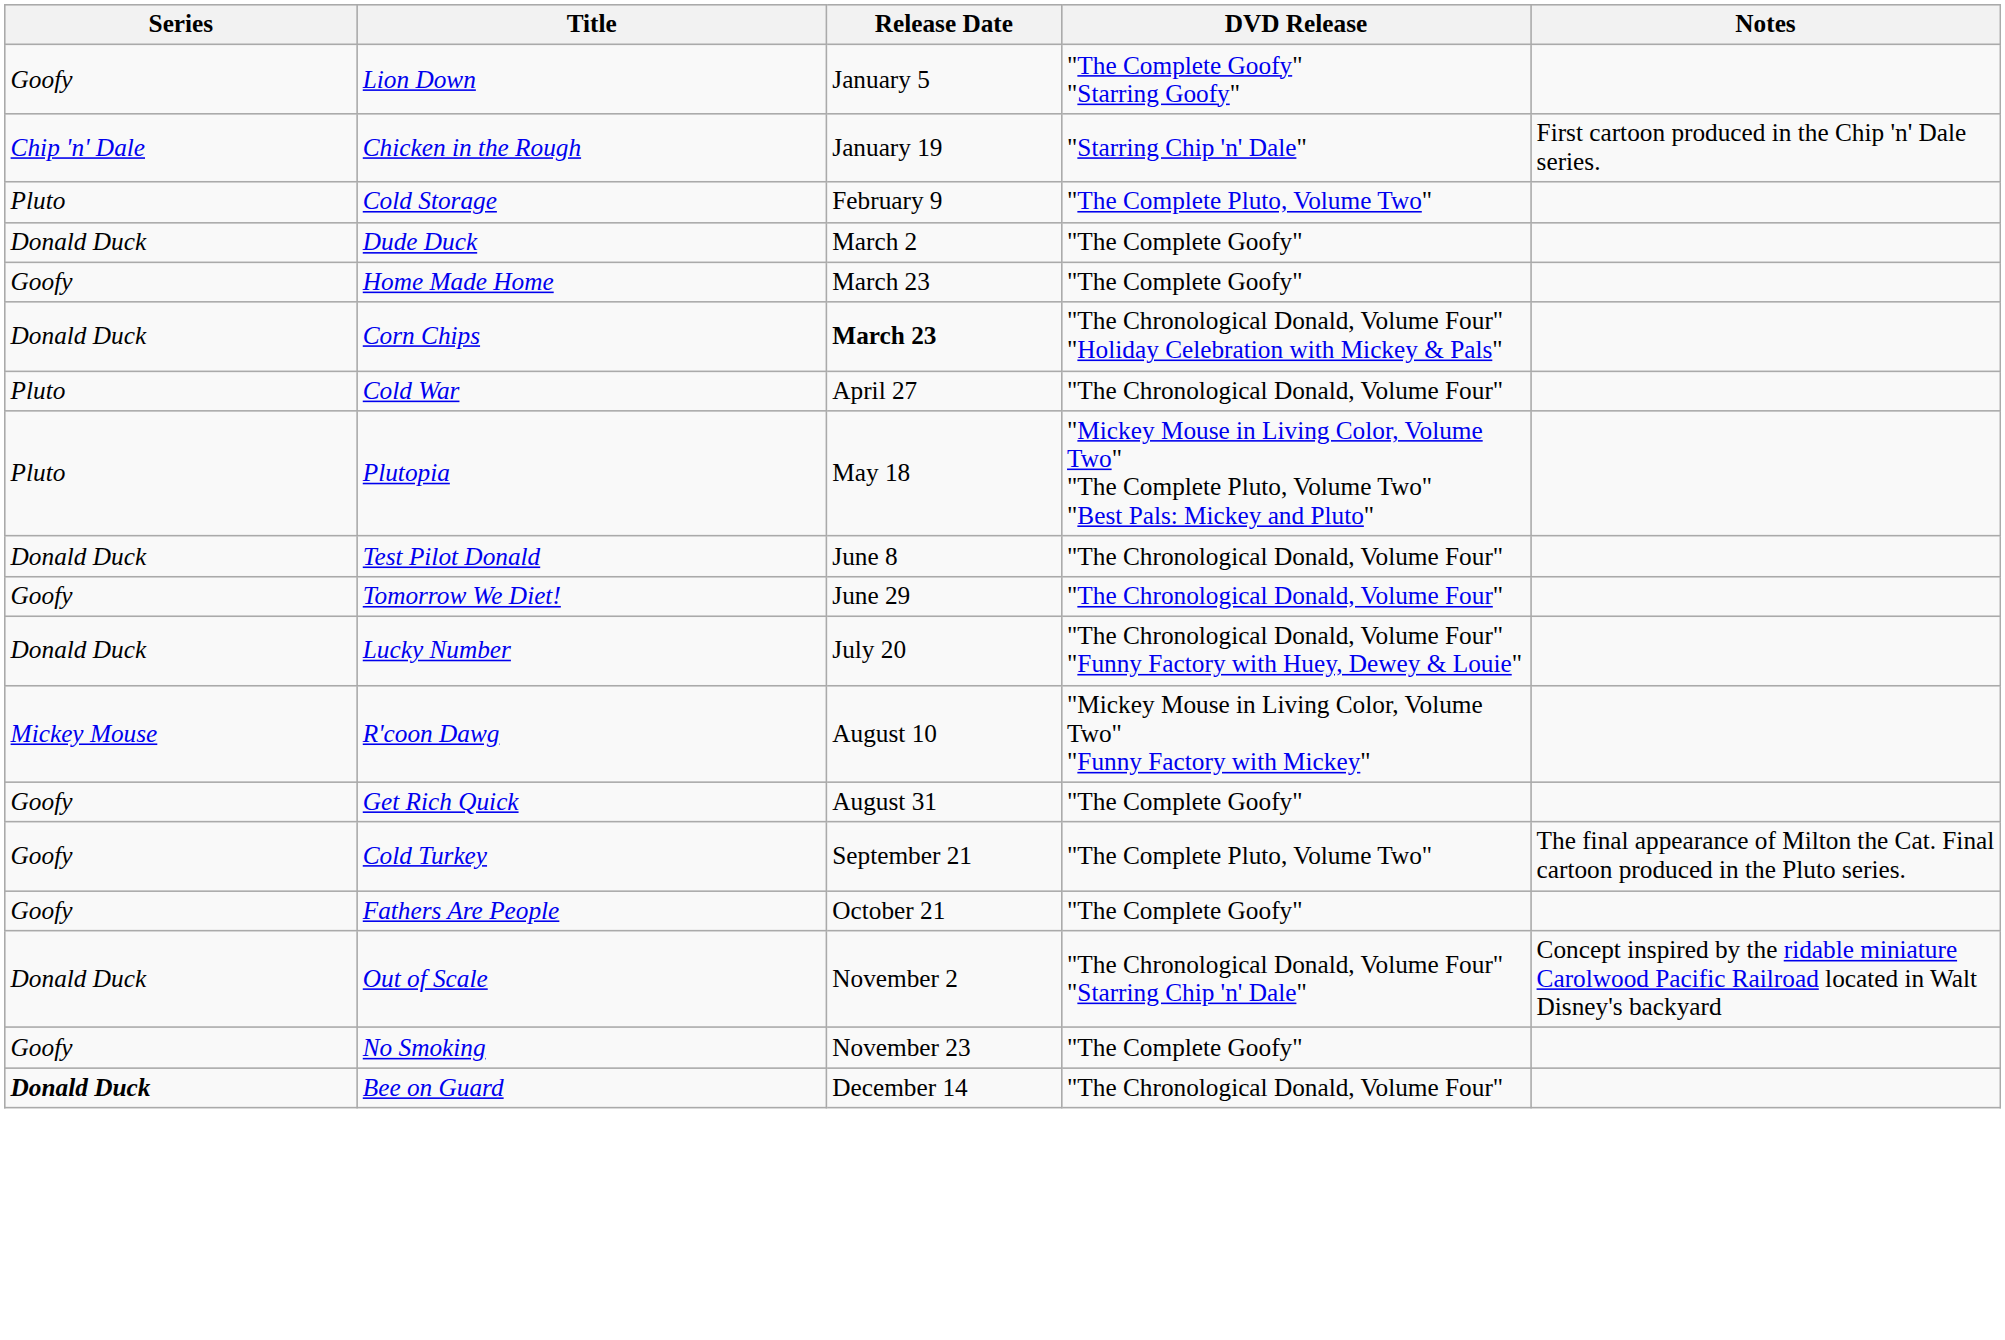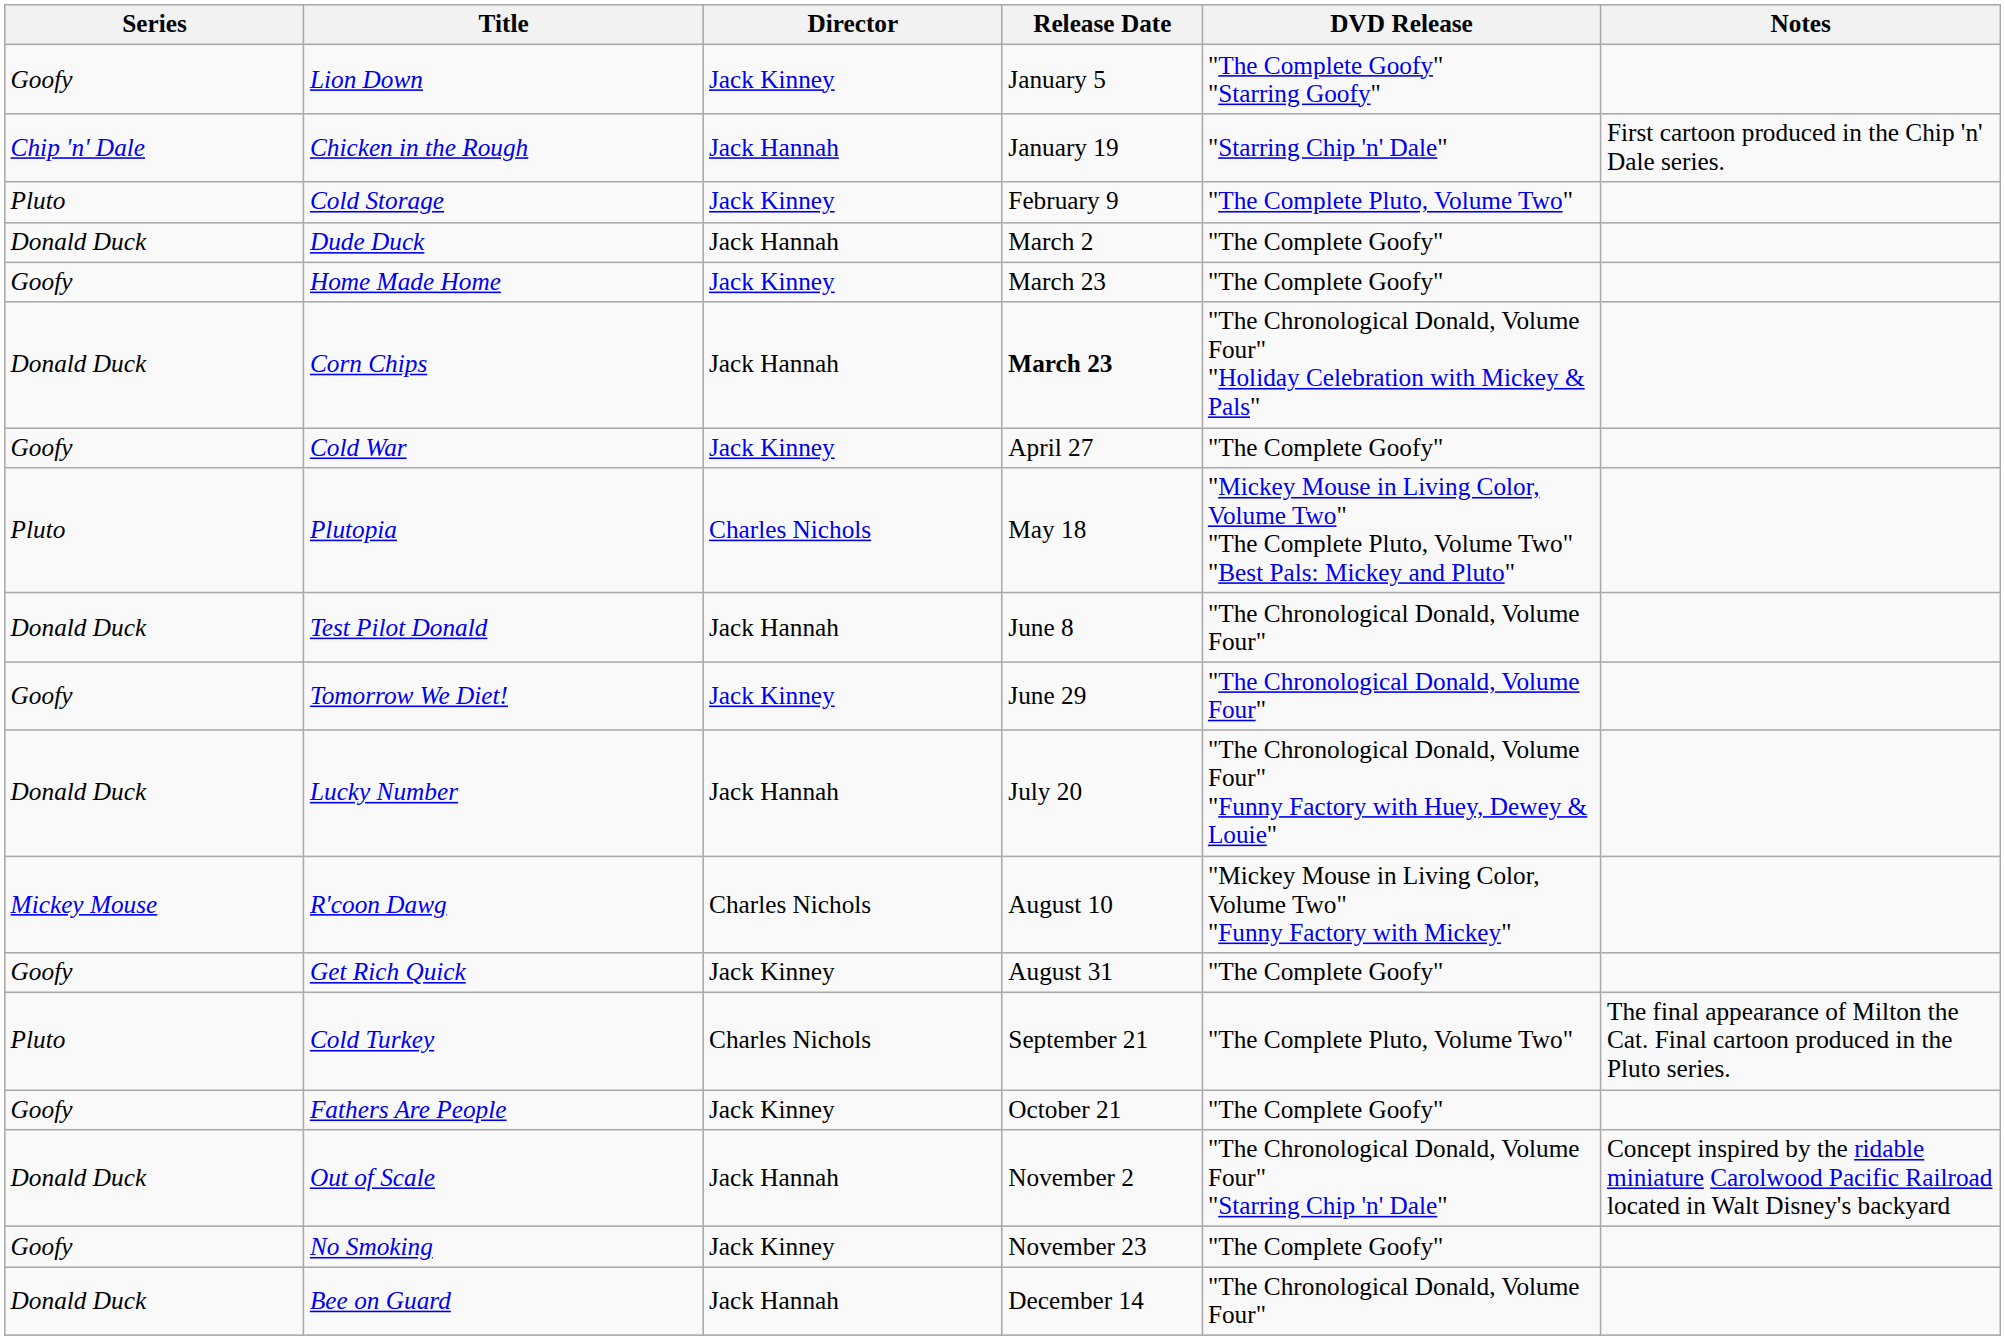 <table class="wikitable" style="width:100%;">
 <tr>
 <th style="width:15%;">Series</th>
 <th style="width:20%;">Title</th>
+<th style="width:15%;">Director</th>
 <th style="width:10%;">Release Date</th>
 <th style="width:20%;">DVD Release</th>
 <th style="width:20%;">Notes</th>
 </tr>
 <tr>
 <td><em>Goofy</em></td>
 <td><em><a href='#'>Lion Down</a></em></td>
+<td><a href='#'>Jack Kinney</a></td>
 <td>January 5</td>
 <td>"<a href='#'>The Complete Goofy</a>" <br>"<a href='#'>Starring Goofy</a>"</td>
 <td></td>
 </tr>
 <tr>
 <td><em><a href='#'>Chip 'n' Dale</a></em></td>
 <td><em><a href='#'>Chicken in the Rough</a></em></td>
+<td><a href='#'>Jack Hannah</a></td>
 <td>January 19</td>
 <td>"<a href='#'>Starring Chip 'n' Dale</a>"</td>
 <td>First cartoon produced in the Chip 'n' Dale series.</td>
 </tr>
 <tr>
 <td><em>Pluto</em></td>
 <td><em><a href='#'>Cold Storage</a></em></td>
+<td><a href='#'>Jack Kinney</a></td>
 <td>February 9</td>
 <td>"<a href='#'>The Complete Pluto, Volume Two</a>"</td>
 <td></td>
 </tr>
 <tr>
 <td><em>Donald Duck</em></td>
 <td><em><a href='#'>Dude Duck</a></em></td>
+<td>Jack Hannah</td>
 <td>March 2</td>
 <td>"The Complete Goofy"</td>
 <td></td>
 </tr>
 <tr>
 <td><em>Goofy</em></td>
 <td><em><a href='#'>Home Made Home</a></em></td>
+<td><a href='#'>Jack Kinney</a></td>
 <td>March 23</td>
 <td>"The Complete Goofy"</td>
 <td></td>
 </tr>
 <tr>
 <td><em>Donald Duck</em></td>
 <td><em><a href='#'>Corn Chips</a></em></td>
+<td>Jack Hannah</td>
 <td><strong>March 23</strong></td>
 <td>"The Chronological Donald, Volume Four" <br>"<a href='#'>Holiday Celebration with Mickey & Pals</a>"</td>
 <td></td>
 </tr>
 <tr>
-<td><em>Pluto</em></td>
+<td><em>Goofy</em></td>
 <td><em><a href='#'>Cold War</a></em></td>
+<td><a href='#'>Jack Kinney</a></td>
 <td>April 27</td>
-<td>"The Chronological Donald, Volume Four"</td>
+<td>"The Complete Goofy"</td>
 <td></td>
 </tr>
 <tr>
 <td><em>Pluto</em></td>
 <td><em><a href='#'>Plutopia</a></em></td>
+<td><a href='#'>Charles Nichols</a></td>
 <td>May 18</td>
 <td>"<a href='#'>Mickey Mouse in Living Color, Volume Two</a>" <br>"The Complete Pluto, Volume Two" <br>"<a href='#'>Best Pals: Mickey and Pluto</a>"</td>
 <td></td>
 </tr>
 <tr>
 <td><em>Donald Duck</em></td>
 <td><em><a href='#'>Test Pilot Donald</a></em></td>
+<td>Jack Hannah</td>
 <td>June 8</td>
 <td>"The Chronological Donald, Volume Four"</td>
 <td></td>
 </tr>
 <tr>
 <td><em>Goofy</em></td>
 <td><em><a href='#'>Tomorrow We Diet!</a></em></td>
+<td><a href='#'>Jack Kinney</a></td>
 <td>June 29</td>
 <td>"<a href='#'>The Chronological Donald, Volume Four</a>"</td>
 <td></td>
 </tr>
 <tr>
 <td><em>Donald Duck</em></td>
 <td><em><a href='#'>Lucky Number</a></em></td>
+<td>Jack Hannah</td>
 <td>July 20</td>
 <td>"The Chronological Donald, Volume Four" <br>"<a href='#'>Funny Factory with Huey, Dewey & Louie</a>"</td>
 <td></td>
 </tr>
 <tr>
 <td><em><a href='#'>Mickey Mouse</a></em></td>
 <td><em><a href='#'>R'coon Dawg</a></em></td>
+<td>Charles Nichols</td>
 <td>August 10</td>
 <td>"Mickey Mouse in Living Color, Volume Two" <br>"<a href='#'>Funny Factory with Mickey</a>"</td>
 <td></td>
 </tr>
 <tr>
 <td><em>Goofy</em></td>
 <td><em><a href='#'>Get Rich Quick</a></em></td>
+<td>Jack Kinney</td>
 <td>August 31</td>
 <td>"The Complete Goofy"</td>
 <td></td>
 </tr>
 <tr>
-<td><em>Goofy</em></td>
+<td><em>Pluto</em></td>
 <td><em><a href='#'>Cold Turkey</a></em></td>
+<td>Charles Nichols</td>
 <td>September 21</td>
 <td>"The Complete Pluto, Volume Two"</td>
 <td>The final appearance of Milton the Cat. Final cartoon produced in the Pluto series.</td>
 </tr>
 <tr>
 <td><em>Goofy</em></td>
 <td><em><a href='#'>Fathers Are People</a></em></td>
+<td>Jack Kinney</td>
 <td>October 21</td>
 <td>"The Complete Goofy"</td>
 <td></td>
 </tr>
 <tr>
 <td><em>Donald Duck</em></td>
 <td><em><a href='#'>Out of Scale</a></em></td>
+<td>Jack Hannah</td>
 <td>November 2</td>
 <td>"The Chronological Donald, Volume Four" <br>"<a href='#'>Starring Chip 'n' Dale</a>"</td>
 <td>Concept inspired by the <a href='#'>ridable miniature</a> <a href='#'>Carolwood Pacific Railroad</a> located in Walt Disney's backyard</td>
 </tr>
 <tr>
 <td><em>Goofy</em></td>
 <td><em><a href='#'>No Smoking</a></em></td>
+<td>Jack Kinney</td>
 <td>November 23</td>
 <td>"The Complete Goofy"</td>
 <td></td>
 </tr>
 <tr>
-<td><strong><em>Donald Duck</em></strong></td>
+<td><em>Donald Duck</em></td>
 <td><em><a href='#'>Bee on Guard</a></em></td>
+<td>Jack Hannah</td>
 <td>December 14</td>
 <td>"The Chronological Donald, Volume Four"</td>
 <td></td>
 </tr>
 </table>
